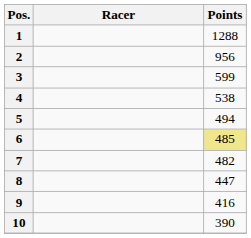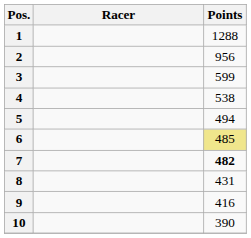 <table class="wikitable sortable plainrowheaders" style="text-align:center;">
 <tr>
 <th scope="col">Pos.</th>
 <th scope="col" style="width:200px;">Racer</th>
 <th style="width:45px;">Points</th>
 </tr>
 <tr>
 <th style="text-align:center;">1</th>
 <td align="left"></td>
 <td>1288</td>
 </tr>
 <tr>
 <th style="text-align:center;">2</th>
 <td align="left"></td>
 <td>956</td>
 </tr>
 <tr>
 <th style="text-align:center;">3</th>
 <td align="left"></td>
 <td>599</td>
 </tr>
 <tr>
 <th style="text-align:center;">4</th>
 <td align="left"></td>
 <td>538</td>
 </tr>
 <tr>
 <th style="text-align:center;">5</th>
 <td align="left"></td>
 <td>494</td>
 </tr>
 <tr>
 <th style="text-align:center;">6</th>
 <td align="left"></td>
 <td style="background: khaki;">485</td>
 </tr>
 <tr>
 <th style="text-align:center;">7</th>
 <td align="left"></td>
-<td>482</td>
+<td><strong>482</strong></td>
 </tr>
 <tr>
 <th style="text-align:center;">8</th>
 <td align="left"></td>
-<td>447</td>
+<td>431</td>
 </tr>
 <tr>
 <th style="text-align:center;">9</th>
 <td align="left"></td>
 <td>416</td>
 </tr>
 <tr>
 <th style="text-align:center;">10</th>
 <td align="left"></td>
 <td>390</td>
 </tr>
 <tr>
 </tr>
 </table>
